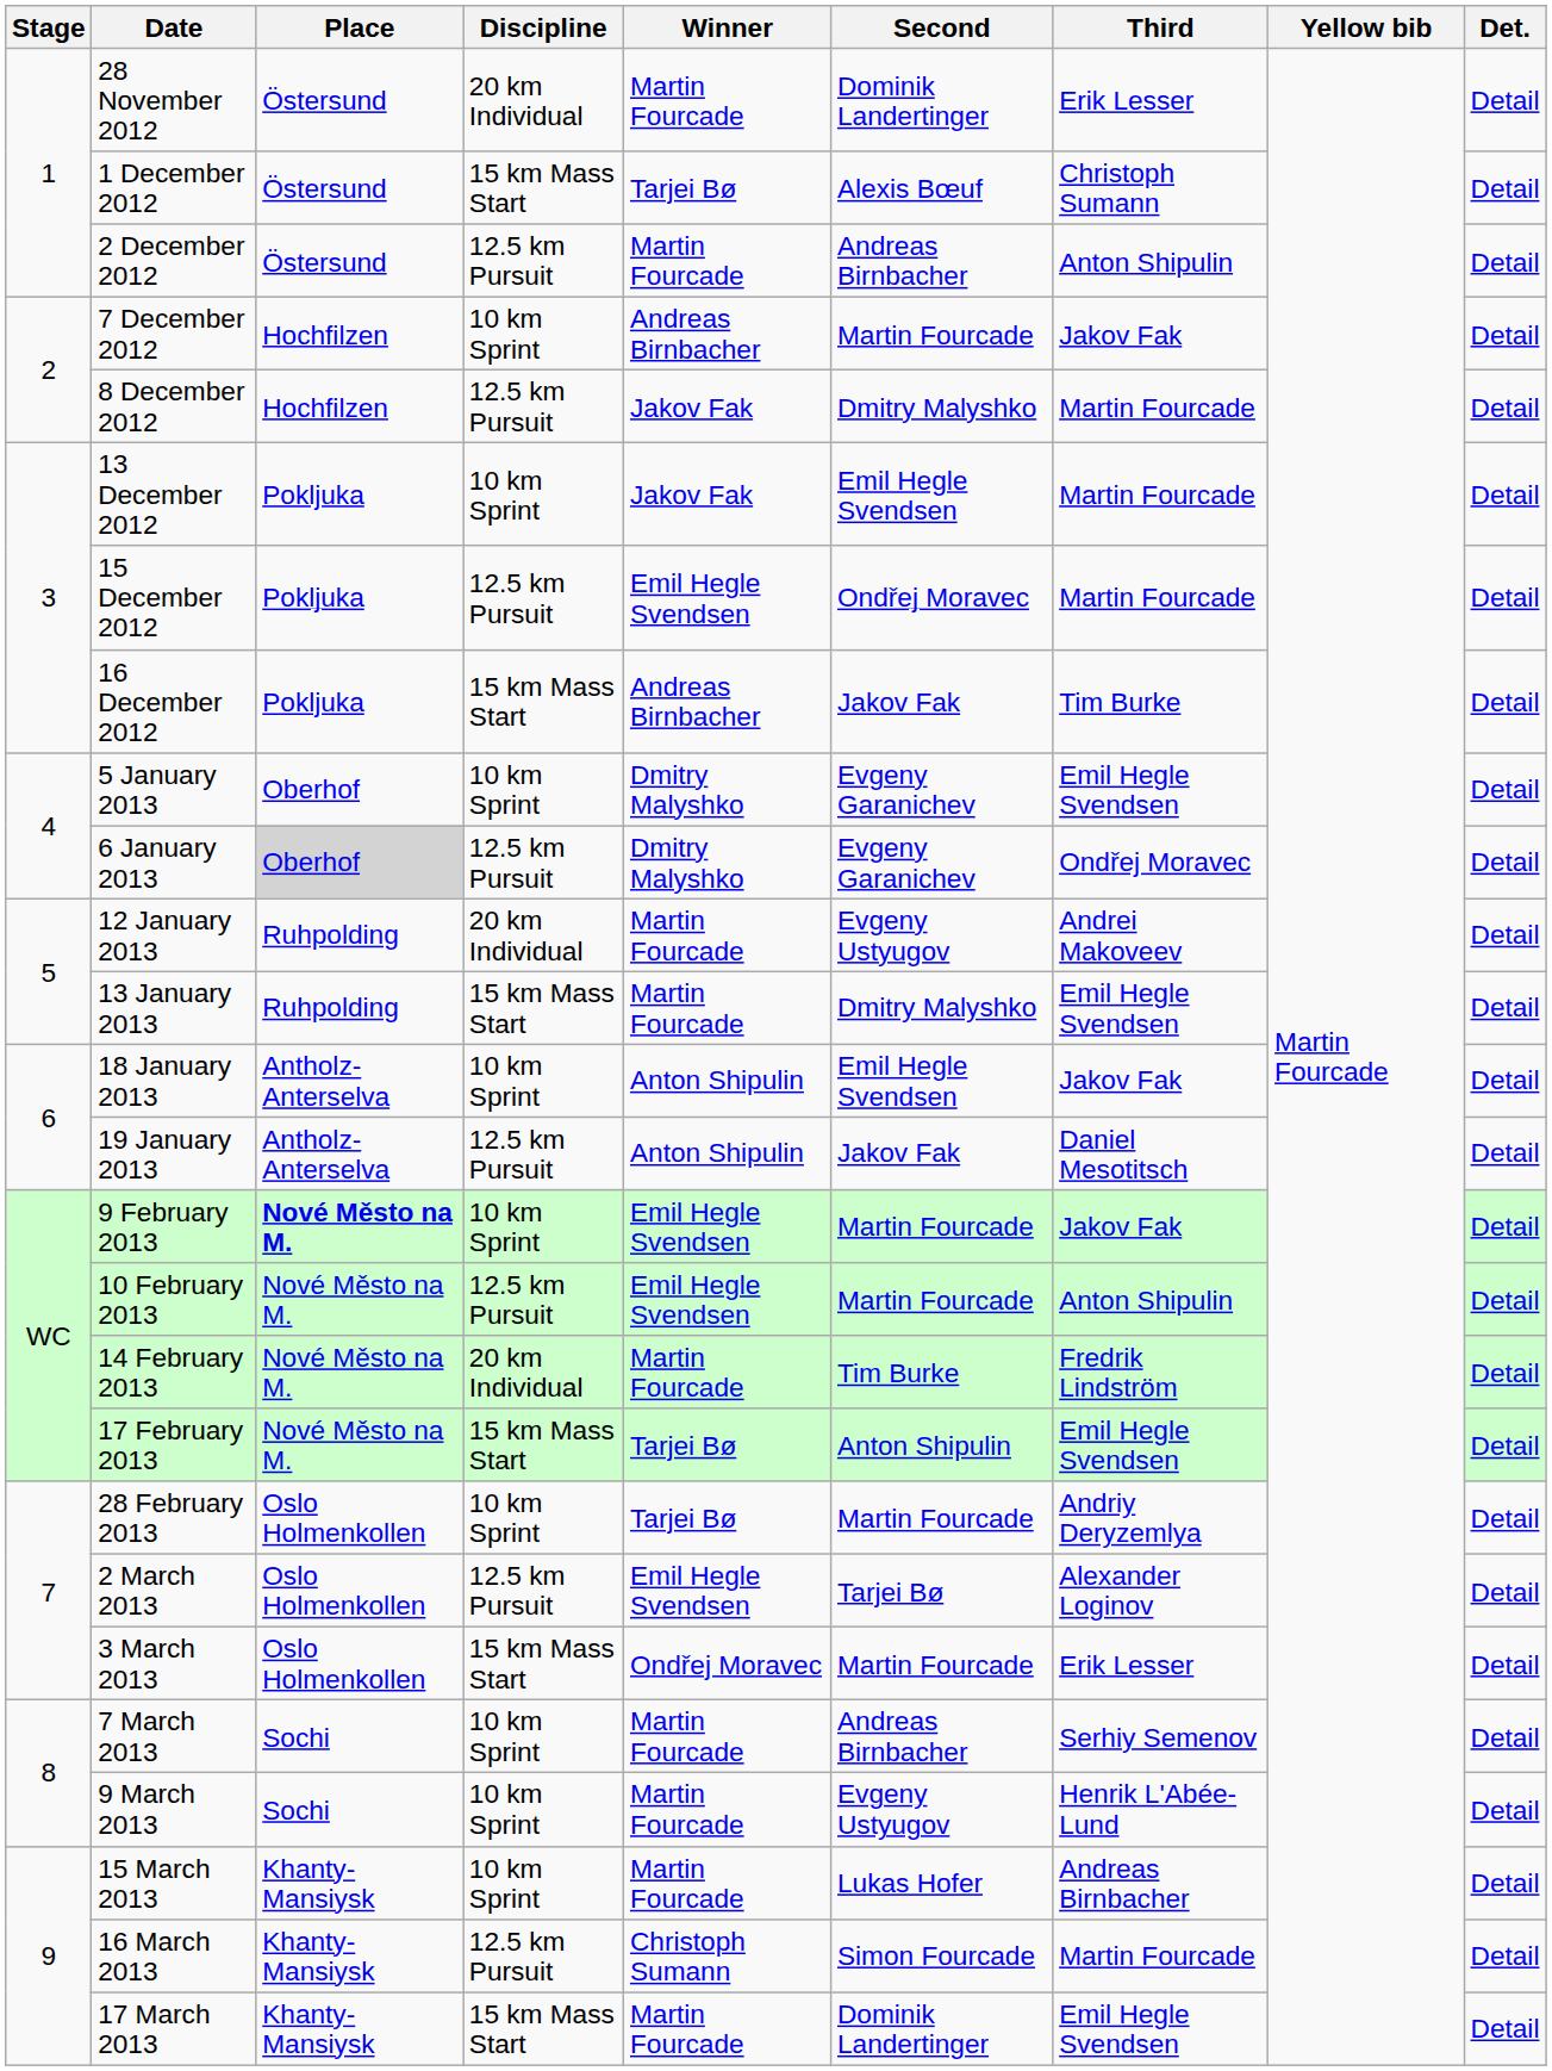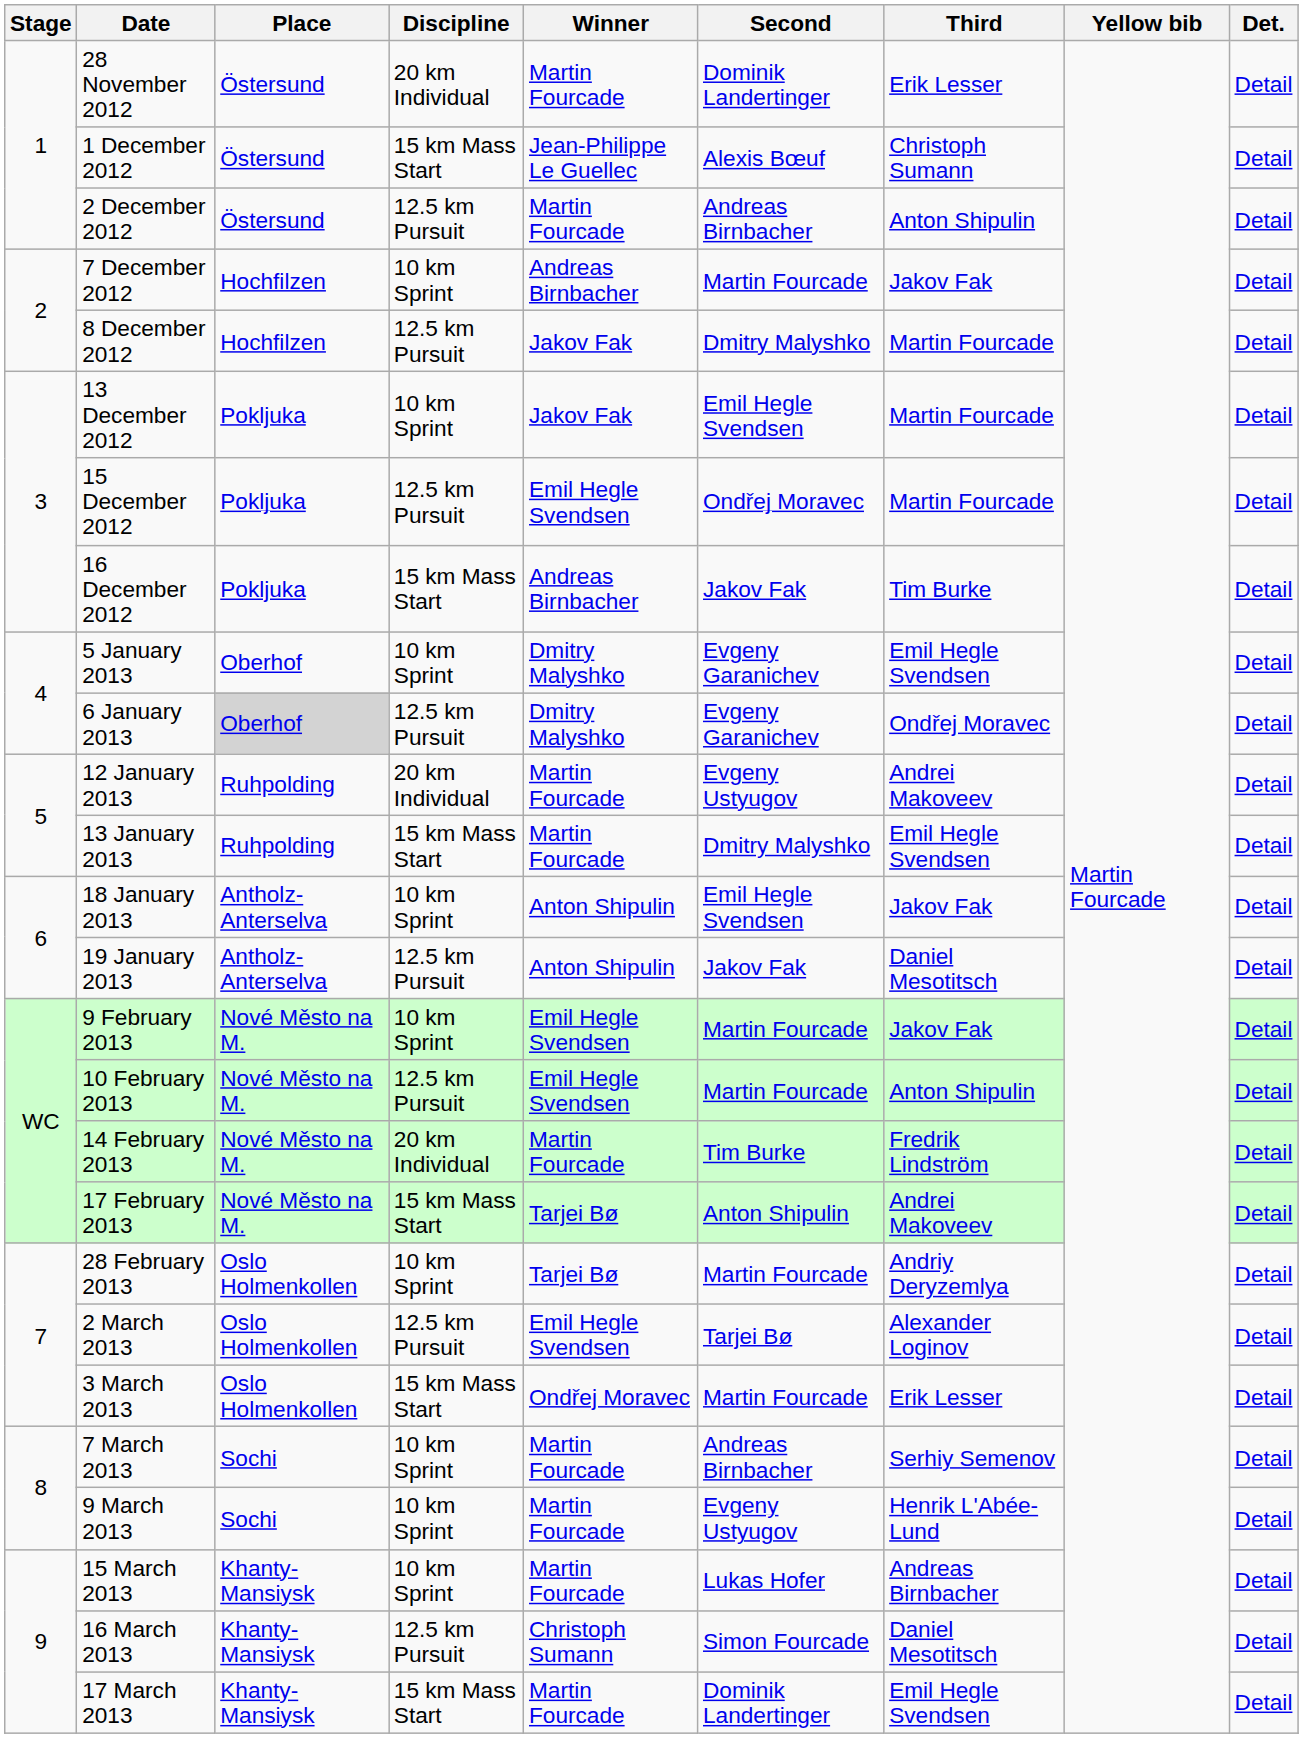 <table class="wikitable" style="font-size:95%;">
 <tr>
 <th width="10">Stage</th>
 <th width="120">Date</th>
 <th width="148">Place</th>
 <th width="110">Discipline</th>
 <th width="190">Winner</th>
 <th width="190">Second</th>
 <th width="190">Third</th>
 <th width="190">Yellow bib <br> </th>
 <th width="8">Det.</th>
 </tr>
 <tr>
 <td align=center rowspan="3">1</td>
 <td>28 November 2012</td>
 <td> <a href='#'>Östersund</a></td>
 <td>20 km Individual</td>
 <td> <a href='#'>Martin Fourcade</a></td>
 <td> <a href='#'>Dominik Landertinger</a></td>
 <td> <a href='#'>Erik Lesser</a></td>
 <td rowspan="26"> <a href='#'>Martin Fourcade</a></td>
 <td><a href='#'>Detail</a></td>
 </tr>
 <tr>
 <td>1 December 2012</td>
 <td> <a href='#'>Östersund</a></td>
 <td>15 km Mass Start</td>
-<td> <a href='#'>Tarjei Bø</a></td>
+<td> <a href='#'>Jean-Philippe Le Guellec</a></td>
 <td> <a href='#'>Alexis Bœuf</a></td>
 <td> <a href='#'>Christoph Sumann</a></td>
 <td><a href='#'>Detail</a></td>
 </tr>
 <tr>
 <td>2 December 2012</td>
 <td> <a href='#'>Östersund</a></td>
 <td>12.5 km Pursuit</td>
 <td> <a href='#'>Martin Fourcade</a></td>
 <td> <a href='#'>Andreas Birnbacher</a></td>
 <td> <a href='#'>Anton Shipulin</a></td>
 <td><a href='#'>Detail</a></td>
 </tr>
 <tr>
 <td align=center rowspan="2">2</td>
 <td>7 December 2012</td>
 <td> <a href='#'>Hochfilzen</a></td>
 <td>10 km Sprint</td>
 <td> <a href='#'>Andreas Birnbacher</a></td>
 <td> <a href='#'>Martin Fourcade</a></td>
 <td> <a href='#'>Jakov Fak</a></td>
 <td><a href='#'>Detail</a></td>
 </tr>
 <tr>
 <td>8 December 2012</td>
 <td> <a href='#'>Hochfilzen</a></td>
 <td>12.5 km Pursuit</td>
 <td> <a href='#'>Jakov Fak</a></td>
 <td> <a href='#'>Dmitry Malyshko</a></td>
 <td> <a href='#'>Martin Fourcade</a></td>
 <td><a href='#'>Detail</a></td>
 </tr>
 <tr>
 <td align=center rowspan="3">3</td>
 <td>13 December 2012</td>
 <td> <a href='#'>Pokljuka</a></td>
 <td>10 km Sprint</td>
 <td> <a href='#'>Jakov Fak</a></td>
 <td> <a href='#'>Emil Hegle Svendsen</a></td>
 <td> <a href='#'>Martin Fourcade</a></td>
 <td><a href='#'>Detail</a></td>
 </tr>
 <tr>
 <td>15 December 2012</td>
 <td> <a href='#'>Pokljuka</a></td>
 <td>12.5 km Pursuit</td>
 <td> <a href='#'>Emil Hegle Svendsen</a></td>
 <td> <a href='#'>Ondřej Moravec</a></td>
 <td> <a href='#'>Martin Fourcade</a></td>
 <td><a href='#'>Detail</a></td>
 </tr>
 <tr>
 <td>16 December 2012</td>
 <td> <a href='#'>Pokljuka</a></td>
 <td>15 km Mass Start</td>
 <td> <a href='#'>Andreas Birnbacher</a></td>
 <td> <a href='#'>Jakov Fak</a></td>
 <td> <a href='#'>Tim Burke</a></td>
 <td><a href='#'>Detail</a></td>
 </tr>
 <tr>
 <td align=center rowspan="2">4</td>
 <td>5 January 2013</td>
 <td> <a href='#'>Oberhof</a></td>
 <td>10 km Sprint</td>
 <td> <a href='#'>Dmitry Malyshko</a></td>
 <td> <a href='#'>Evgeny Garanichev</a></td>
 <td> <a href='#'>Emil Hegle Svendsen</a></td>
 <td><a href='#'>Detail</a></td>
 </tr>
 <tr>
 <td>6 January 2013</td>
 <td style="background: lightgrey;"> <a href='#'>Oberhof</a></td>
 <td>12.5 km Pursuit</td>
 <td> <a href='#'>Dmitry Malyshko</a></td>
 <td> <a href='#'>Evgeny Garanichev</a></td>
 <td> <a href='#'>Ondřej Moravec</a></td>
 <td><a href='#'>Detail</a></td>
 </tr>
 <tr>
 <td align=center rowspan="2">5</td>
 <td>12 January 2013</td>
 <td> <a href='#'>Ruhpolding</a></td>
 <td>20 km Individual</td>
 <td> <a href='#'>Martin Fourcade</a></td>
 <td> <a href='#'>Evgeny Ustyugov</a></td>
 <td> <a href='#'>Andrei Makoveev</a></td>
 <td><a href='#'>Detail</a></td>
 </tr>
 <tr>
 <td>13 January 2013</td>
 <td> <a href='#'>Ruhpolding</a></td>
 <td>15 km Mass Start</td>
 <td> <a href='#'>Martin Fourcade</a></td>
 <td> <a href='#'>Dmitry Malyshko</a></td>
 <td> <a href='#'>Emil Hegle Svendsen</a></td>
 <td><a href='#'>Detail</a></td>
 </tr>
 <tr>
 <td align=center rowspan="2">6</td>
 <td>18 January 2013</td>
 <td> <a href='#'>Antholz-Anterselva</a></td>
 <td>10 km Sprint</td>
 <td> <a href='#'>Anton Shipulin</a></td>
 <td> <a href='#'>Emil Hegle Svendsen</a></td>
 <td> <a href='#'>Jakov Fak</a></td>
 <td><a href='#'>Detail</a></td>
 </tr>
 <tr>
 <td>19 January 2013</td>
 <td> <a href='#'>Antholz-Anterselva</a></td>
 <td>12.5 km Pursuit</td>
 <td> <a href='#'>Anton Shipulin</a></td>
 <td> <a href='#'>Jakov Fak</a></td>
 <td> <a href='#'>Daniel Mesotitsch</a></td>
 <td><a href='#'>Detail</a></td>
 </tr>
 <tr style="background:#CCFFCC">
 <td align=center rowspan="4">WC</td>
 <td>9 February 2013</td>
-<td><strong> <a href='#'>Nové Město na M.</a></strong></td>
+<td> <a href='#'>Nové Město na M.</a></td>
 <td>10 km Sprint</td>
 <td> <a href='#'>Emil Hegle Svendsen</a></td>
 <td> <a href='#'>Martin Fourcade</a></td>
 <td> <a href='#'>Jakov Fak</a></td>
 <td><a href='#'>Detail</a></td>
 </tr>
 <tr style="background:#CCFFCC">
 <td>10 February 2013</td>
 <td> <a href='#'>Nové Město na M.</a></td>
 <td>12.5 km Pursuit</td>
 <td> <a href='#'>Emil Hegle Svendsen</a></td>
 <td> <a href='#'>Martin Fourcade</a></td>
 <td> <a href='#'>Anton Shipulin</a></td>
 <td><a href='#'>Detail</a></td>
 </tr>
 <tr style="background:#CCFFCC">
 <td>14 February 2013</td>
 <td> <a href='#'>Nové Město na M.</a></td>
 <td>20 km Individual</td>
 <td> <a href='#'>Martin Fourcade</a></td>
 <td> <a href='#'>Tim Burke</a></td>
 <td> <a href='#'>Fredrik Lindström</a></td>
 <td><a href='#'>Detail</a></td>
 </tr>
 <tr style="background:#CCFFCC">
 <td>17 February 2013</td>
 <td> <a href='#'>Nové Město na M.</a></td>
 <td>15 km Mass Start</td>
 <td> <a href='#'>Tarjei Bø</a></td>
 <td> <a href='#'>Anton Shipulin</a></td>
-<td> <a href='#'>Emil Hegle Svendsen</a></td>
+<td> <a href='#'>Andrei Makoveev</a></td>
 <td><a href='#'>Detail</a></td>
 </tr>
 <tr>
 <td align=center rowspan="3">7</td>
 <td>28 February 2013</td>
 <td> <a href='#'>Oslo Holmenkollen</a></td>
 <td>10 km Sprint</td>
 <td> <a href='#'>Tarjei Bø</a></td>
 <td> <a href='#'>Martin Fourcade</a></td>
 <td> <a href='#'>Andriy Deryzemlya</a></td>
 <td><a href='#'>Detail</a></td>
 </tr>
 <tr>
 <td>2 March 2013</td>
 <td> <a href='#'>Oslo Holmenkollen</a></td>
 <td>12.5 km Pursuit</td>
 <td> <a href='#'>Emil Hegle Svendsen</a></td>
 <td> <a href='#'>Tarjei Bø</a></td>
 <td> <a href='#'>Alexander Loginov</a></td>
 <td><a href='#'>Detail</a></td>
 </tr>
 <tr>
 <td>3 March 2013</td>
 <td> <a href='#'>Oslo Holmenkollen</a></td>
 <td>15 km Mass Start</td>
 <td> <a href='#'>Ondřej Moravec</a></td>
 <td> <a href='#'>Martin Fourcade</a></td>
 <td> <a href='#'>Erik Lesser</a></td>
 <td><a href='#'>Detail</a></td>
 </tr>
 <tr>
 <td align=center rowspan="2">8</td>
 <td>7 March 2013</td>
 <td> <a href='#'>Sochi</a></td>
 <td>10 km Sprint</td>
 <td> <a href='#'>Martin Fourcade</a></td>
 <td> <a href='#'>Andreas Birnbacher</a></td>
 <td> <a href='#'>Serhiy Semenov</a></td>
 <td><a href='#'>Detail</a></td>
 </tr>
 <tr>
 <td>9 March 2013</td>
 <td> <a href='#'>Sochi</a></td>
 <td>10 km Sprint</td>
 <td> <a href='#'>Martin Fourcade</a></td>
 <td> <a href='#'>Evgeny Ustyugov</a></td>
 <td> <a href='#'>Henrik L'Abée-Lund</a></td>
 <td><a href='#'>Detail</a></td>
 </tr>
 <tr>
 <td align=center rowspan="3">9</td>
 <td>15 March 2013</td>
 <td> <a href='#'>Khanty-Mansiysk</a></td>
 <td>10 km Sprint</td>
 <td> <a href='#'>Martin Fourcade</a></td>
 <td> <a href='#'>Lukas Hofer</a></td>
 <td> <a href='#'>Andreas Birnbacher</a></td>
 <td><a href='#'>Detail</a></td>
 </tr>
 <tr>
 <td>16 March 2013</td>
 <td> <a href='#'>Khanty-Mansiysk</a></td>
 <td>12.5 km Pursuit</td>
 <td> <a href='#'>Christoph Sumann</a></td>
 <td> <a href='#'>Simon Fourcade</a></td>
-<td> <a href='#'>Martin Fourcade</a></td>
+<td> <a href='#'>Daniel Mesotitsch</a></td>
 <td><a href='#'>Detail</a></td>
 </tr>
 <tr>
 <td>17 March 2013</td>
 <td> <a href='#'>Khanty-Mansiysk</a></td>
 <td>15 km Mass Start</td>
 <td> <a href='#'>Martin Fourcade</a></td>
 <td> <a href='#'>Dominik Landertinger</a></td>
 <td> <a href='#'>Emil Hegle Svendsen</a></td>
 <td><a href='#'>Detail</a></td>
 </tr>
 </table>
